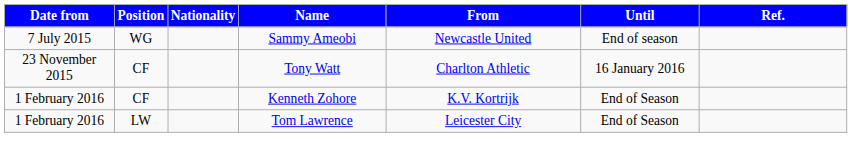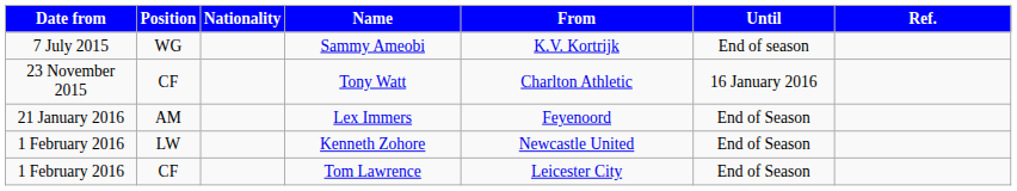 <table class="wikitable"  style="text-align:center; font-size:90%; ">
 <tr>
 <th style="background:#0000FF; color:white; width:110px;">Date from</th>
 <th style="background:#0000FF; color:white; width:50px;">Position</th>
 <th style="background:#0000FF; color:white; width:50px;">Nationality</th>
 <th style="background:#0000FF; color:white; width:150px;">Name</th>
 <th style="background:#0000FF; color:white; width:200px;">From</th>
 <th style="background:#0000FF; color:white; width:120px;">Until</th>
 <th style="background:#0000FF; color:white; width:150px;">Ref.</th>
 </tr>
 <tr>
 <td>7 July 2015</td>
 <td>WG</td>
 <td> </td>
 <td><a href='#'>Sammy Ameobi</a></td>
-<td><a href='#'>Newcastle United</a></td>
+<td><a href='#'>K.V. Kortrijk</a></td>
 <td>End of season</td>
 <td></td>
 </tr>
 <tr>
 <td>23 November 2015</td>
 <td>CF</td>
 <td></td>
 <td><a href='#'>Tony Watt</a></td>
 <td><a href='#'>Charlton Athletic</a></td>
 <td>16 January 2016</td>
 <td></td>
 </tr>
 <tr>
-<td>1 February 2016</td>
-<td>CF</td>
+<td>21 January 2016</td>
+<td>AM</td>
 <td></td>
-<td><a href='#'>Kenneth Zohore</a></td>
-<td><a href='#'>K.V. Kortrijk</a></td>
+<td><a href='#'>Lex Immers</a></td>
+<td><a href='#'>Feyenoord</a></td>
 <td>End of Season</td>
 <td></td>
 </tr>
 <tr>
 <td>1 February 2016</td>
 <td>LW</td>
 <td></td>
+<td><a href='#'>Kenneth Zohore</a></td>
+<td><a href='#'>Newcastle United</a></td>
+<td>End of Season</td>
+<td></td>
+</tr>
+<tr>
+<td>1 February 2016</td>
+<td>CF</td>
+<td></td>
 <td><a href='#'>Tom Lawrence</a></td>
 <td><a href='#'>Leicester City</a></td>
 <td>End of Season</td>
 <td></td>
 </tr>
 </table>
